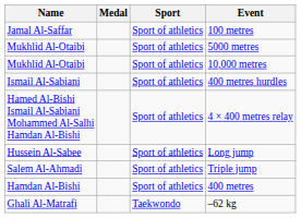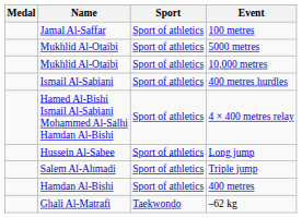 <table class="wikitable sortable" style="font-size:90%">
 <tr>
+<th>Medal</th>
 <th>Name</th>
-<th>Medal</th>
 <th>Sport</th>
 <th>Event</th>
 </tr>
 <tr>
+<td></td>
 <td><a href='#'>Jamal Al-Saffar</a></td>
-<td></td>
 <td><a href='#'>Sport of athletics</a></td>
 <td><a href='#'>100 metres</a></td>
 </tr>
 <tr>
+<td></td>
 <td><a href='#'>Mukhlid Al-Otaibi</a></td>
-<td></td>
 <td><a href='#'>Sport of athletics</a></td>
 <td><a href='#'>5000 metres</a></td>
 </tr>
 <tr>
+<td></td>
 <td><a href='#'>Mukhlid Al-Otaibi</a></td>
-<td></td>
 <td><a href='#'>Sport of athletics</a></td>
 <td><a href='#'>10,000 metres</a></td>
 </tr>
 <tr>
+<td></td>
 <td><a href='#'>Ismail Al-Sabiani</a></td>
-<td></td>
 <td><a href='#'>Sport of athletics</a></td>
 <td><a href='#'>400 metres hurdles</a></td>
 </tr>
 <tr>
+<td></td>
 <td><a href='#'>Hamed Al-Bishi</a><br><a href='#'>Ismail Al-Sabiani</a><br><a href='#'>Mohammed Al-Salhi</a><br><a href='#'>Hamdan Al-Bishi</a></td>
-<td></td>
 <td><a href='#'>Sport of athletics</a></td>
 <td><a href='#'>4 × 400 metres relay</a></td>
 </tr>
 <tr>
+<td></td>
 <td><a href='#'>Hussein Al-Sabee</a></td>
-<td></td>
 <td><a href='#'>Sport of athletics</a></td>
 <td><a href='#'>Long jump</a></td>
 </tr>
 <tr>
+<td></td>
 <td><a href='#'>Salem Al-Ahmadi</a></td>
-<td></td>
 <td><a href='#'>Sport of athletics</a></td>
 <td><a href='#'>Triple jump</a></td>
 </tr>
 <tr>
+<td></td>
 <td><a href='#'>Hamdan Al-Bishi</a></td>
-<td></td>
 <td><a href='#'>Sport of athletics</a></td>
 <td><a href='#'>400 metres</a></td>
 </tr>
 <tr>
+<td></td>
 <td><a href='#'>Ghali Al-Matrafi</a></td>
-<td></td>
 <td><a href='#'>Taekwondo</a></td>
 <td>–62 kg</td>
 </tr>
 </table>
